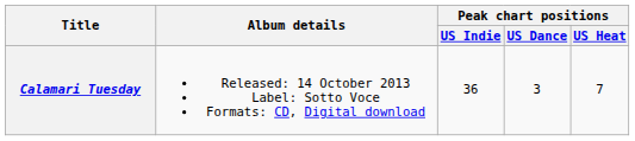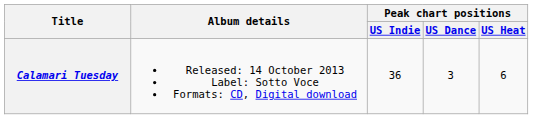 <table class="wikitable plainrowheaders" style="text-align:center;">
 <tr>
 <th scope="col" rowspan="2" style="width:11.5em;">Title</th>
 <th scope="col" rowspan="2" style="width:22.0em;">Album details</th>
 <th colspan="3">Peak chart positions</th>
 </tr>
 <tr>
 <th><a href='#'>US Indie</a><br></th>
 <th><a href='#'>US Dance</a><br></th>
 <th><a href='#'>US Heat</a><br></th>
 </tr>
 <tr>
 <th scope="row"><em><a href='#'>Calamari Tuesday</a></em></th>
 <td><br><ul><li>Released: 14 October 2013</li><li>Label: Sotto Voce</li><li>Formats: <a href='#'>CD</a>, <a href='#'>Digital download</a></li></ul></td>
 <td>36</td>
 <td>3</td>
-<td>7</td>
+<td>6</td>
 </tr>
 </table>
